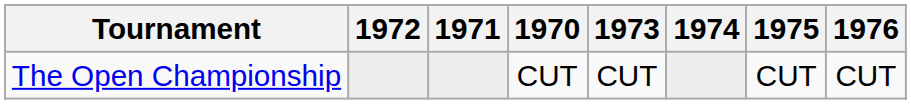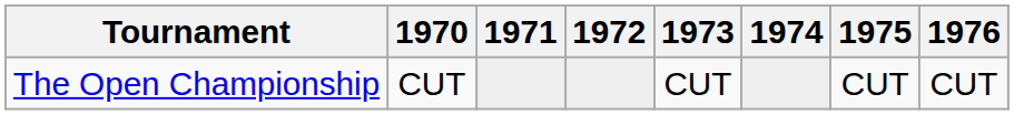 <table class="wikitable" style="font-size:95%;text-align:center;">
 <tr>
 <th>Tournament</th>
+<th>1970</th>
+<th>1971</th>
 <th>1972</th>
-<th>1971</th>
-<th>1970</th>
 <th>1973</th>
 <th>1974</th>
 <th>1975</th>
 <th>1976</th>
 </tr>
 <tr>
 <td align=left><a href='#'>The Open Championship</a></td>
+<td>CUT</td>
 <td style="background:#eeeeee;"></td>
 <td style="background:#eeeeee;"></td>
-<td>CUT</td>
 <td>CUT</td>
 <td style="background:#eeeeee;"></td>
 <td>CUT</td>
 <td>CUT</td>
 </tr>
 </table>
